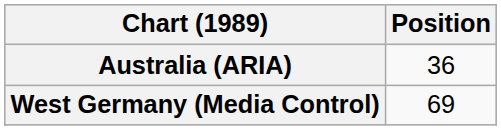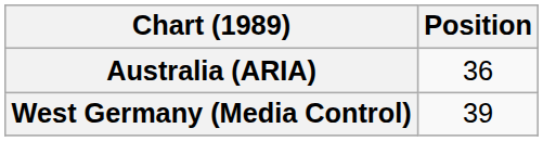 <table class="wikitable plainrowheaders" style="text-align:center">
 <tr>
 <th>Chart (1989)</th>
 <th>Position</th>
 </tr>
 <tr>
 <th scope="row">Australia (ARIA)</th>
 <td>36</td>
 </tr>
 <tr>
 <th scope="row">West Germany (Media Control)</th>
-<td>69</td>
+<td>39</td>
 </tr>
 </table>
